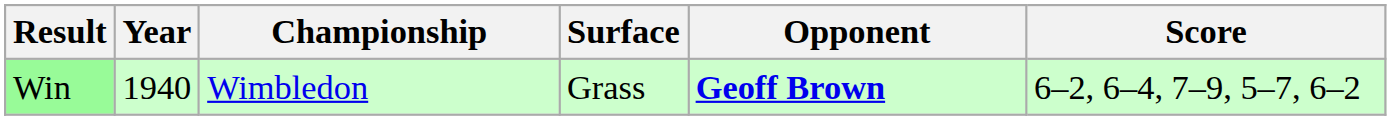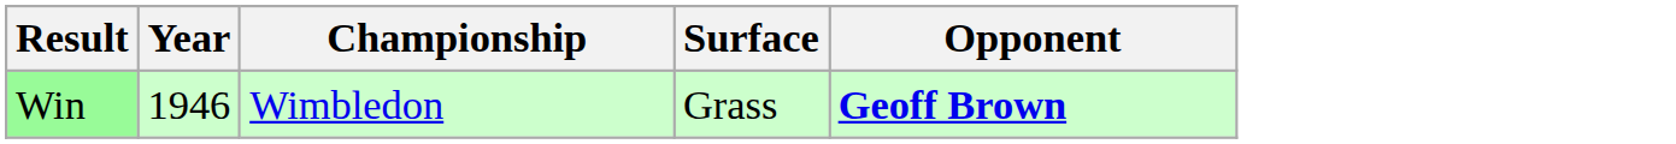 <table class='sortable wikitable'>
 <tr>
 <th style="width:40px">Result</th>
 <th style="width:30px">Year</th>
 <th style="width:160px">Championship</th>
 <th style="width:50px">Surface</th>
 <th style="width:150px">Opponent</th>
-<th style="width:160px" class="unsortable">Score</th>
 </tr>
 <tr style="background:#cfc;">
 <td style="background:#98fb98;">Win</td>
-<td>1940</td>
+<td>1946</td>
 <td><a href='#'>Wimbledon</a></td>
 <td>Grass</td>
 <td><strong> <a href='#'>Geoff Brown</a></strong></td>
-<td>6–2, 6–4, 7–9, 5–7, 6–2</td>
 </tr>
 </table>
